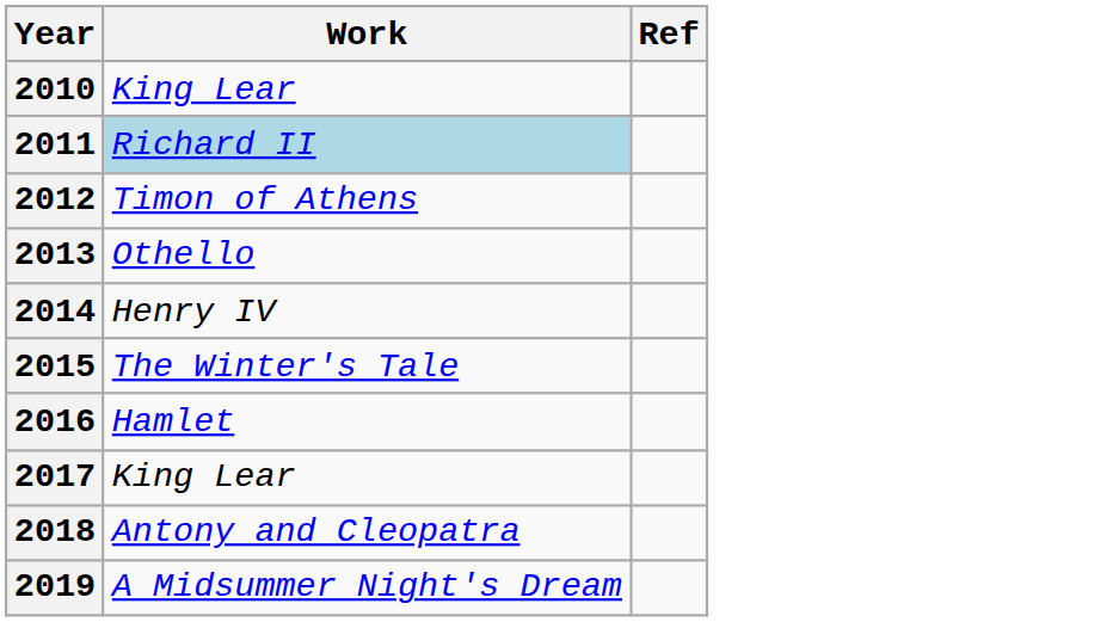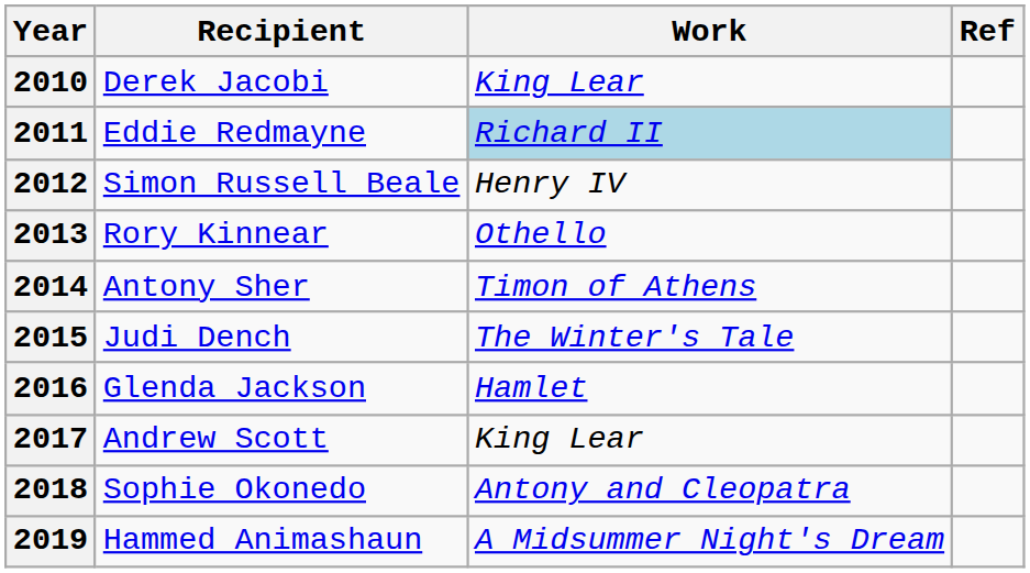 <table class="wikitable">
 <tr>
 <th>Year</th>
+<th>Recipient</th>
 <th>Work</th>
 <th>Ref</th>
 </tr>
 <tr>
 <th>2010</th>
+<td><a href='#'>Derek Jacobi</a></td>
 <td><em><a href='#'>King Lear</a></em></td>
 <td></td>
 </tr>
 <tr>
 <th>2011</th>
+<td><a href='#'>Eddie Redmayne</a></td>
 <td style="background: lightblue;"><em><a href='#'>Richard II</a></em></td>
 <td></td>
 </tr>
 <tr>
 <th>2012</th>
-<td><em><a href='#'>Timon of Athens</a></em></td>
+<td><a href='#'>Simon Russell Beale</a></td>
+<td><em>Henry IV</em></td>
 <td></td>
 </tr>
 <tr>
 <th>2013</th>
+<td><a href='#'>Rory Kinnear</a></td>
 <td><em><a href='#'>Othello</a></em></td>
 <td></td>
 </tr>
 <tr>
 <th>2014</th>
-<td><em>Henry IV</em></td>
+<td><a href='#'>Antony Sher</a></td>
+<td><em><a href='#'>Timon of Athens</a></em></td>
 <td></td>
 </tr>
 <tr>
 <th>2015</th>
+<td><a href='#'>Judi Dench</a></td>
 <td><em><a href='#'>The Winter's Tale</a></em></td>
 <td></td>
 </tr>
 <tr>
 <th>2016</th>
+<td><a href='#'>Glenda Jackson</a></td>
 <td><em><a href='#'>Hamlet</a></em></td>
 <td></td>
 </tr>
 <tr>
 <th>2017</th>
+<td><a href='#'>Andrew Scott</a></td>
 <td><em>King Lear</em></td>
 <td></td>
 </tr>
 <tr>
 <th>2018</th>
+<td><a href='#'>Sophie Okonedo</a></td>
 <td><em><a href='#'>Antony and Cleopatra</a></em></td>
 <td></td>
 </tr>
 <tr>
 <th>2019</th>
+<td><a href='#'>Hammed Animashaun</a></td>
 <td><em><a href='#'>A Midsummer Night's Dream</a></em></td>
 <td></td>
 </tr>
 </table>
